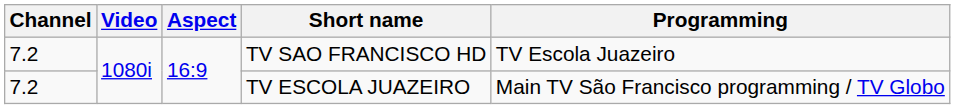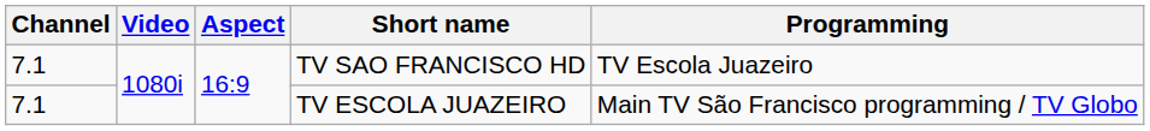 <table class="wikitable">
 <tr>
 <th>Channel</th>
 <th><a href='#'>Video</a></th>
 <th><a href='#'>Aspect</a></th>
 <th>Short name</th>
 <th>Programming</th>
 </tr>
 <tr>
-<td>7.2</td>
+<td>7.1</td>
 <td rowspan="2"><a href='#'>1080i</a></td>
 <td rowspan="2"><a href='#'>16:9</a></td>
 <td>TV SAO FRANCISCO HD</td>
 <td>TV Escola Juazeiro</td>
 </tr>
 <tr>
-<td>7.2</td>
+<td>7.1</td>
 <td>TV ESCOLA JUAZEIRO</td>
 <td>Main TV São Francisco programming / <a href='#'>TV Globo</a></td>
 </tr>
 </table>
